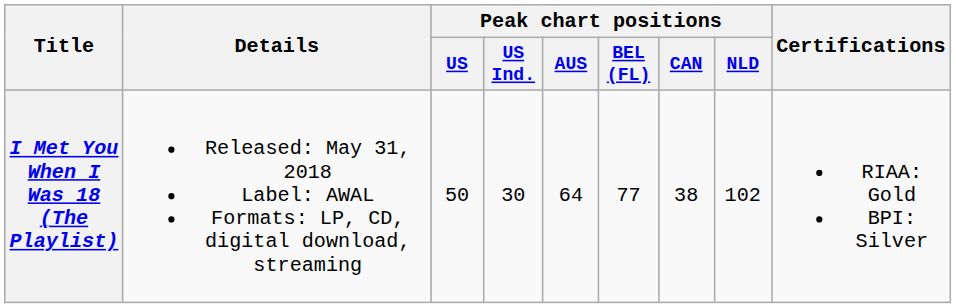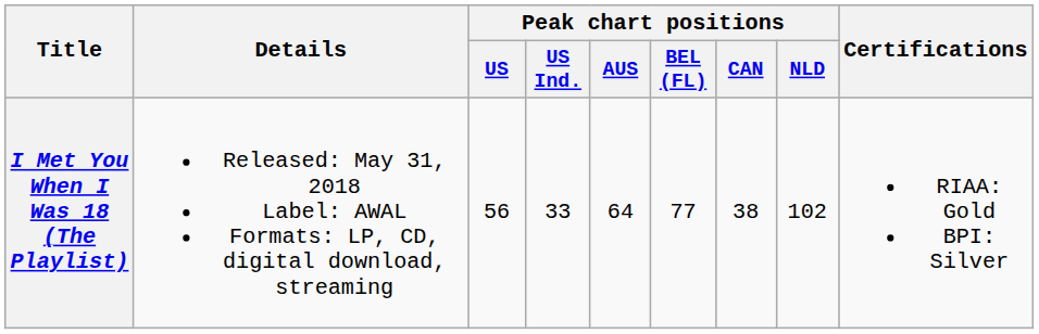 <table class="wikitable plainrowheaders" style="text-align:center">
 <tr>
 <th scope="col" rowspan="2">Title</th>
 <th scope="col" rowspan="2" style="width:18em;">Details</th>
 <th scope="col" colspan="6">Peak chart positions</th>
 <th rowspan="2">Certifications</th>
 </tr>
 <tr>
 <th scope="col" style="width:3em;font-size:90%;"><a href='#'>US</a><br></th>
 <th scope="col" style="width:3em;font-size:90%;"><a href='#'>US<br>Ind.</a><br></th>
 <th scope="col" style="width:3em;font-size:90%;"><a href='#'>AUS</a><br></th>
 <th scope="col" style="width:3em;font-size:90%;"><a href='#'>BEL<br>(FL)</a><br></th>
 <th scope="col" style="width:3em;font-size:90%;"><a href='#'>CAN</a><br></th>
 <th scope="col" style="width:3em;font-size:90%;"><a href='#'>NLD</a><br></th>
 </tr>
 <tr>
 <th scope="row"><em><a href='#'>I Met You When I Was 18 (The Playlist)</a></em></th>
 <td><br><ul><li>Released: May 31, 2018</li><li>Label: AWAL</li><li>Formats: LP, CD, digital download, streaming</li></ul></td>
-<td>50</td>
-<td>30</td>
+<td>56</td>
+<td>33</td>
 <td>64</td>
 <td>77</td>
 <td>38</td>
 <td>102</td>
 <td><br><ul><li>RIAA: Gold</li><li>BPI: Silver</li></ul></td>
 </tr>
 </table>
